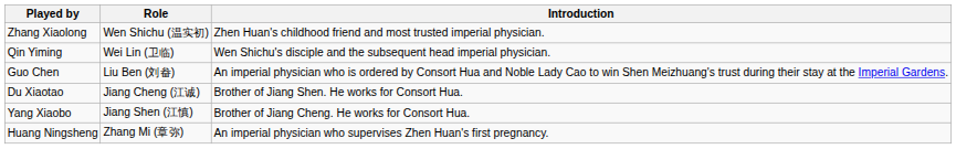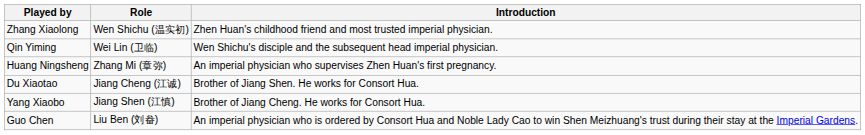 <table class="wikitable">
 <tr>
 <th>Played by</th>
 <th>Role</th>
 <th>Introduction</th>
 </tr>
 <tr>
 <td>Zhang Xiaolong</td>
 <td>Wen Shichu (温实初)</td>
 <td>Zhen Huan's childhood friend and most trusted imperial physician.</td>
 </tr>
 <tr>
 <td>Qin Yiming</td>
 <td>Wei Lin (卫临)</td>
 <td>Wen Shichu's disciple and the subsequent head imperial physician.</td>
 </tr>
 <tr>
-<td>Guo Chen</td>
-<td>Liu Ben (刘畚)</td>
-<td>An imperial physician who is ordered by Consort Hua and Noble Lady Cao to win Shen Meizhuang's trust during their stay at the <a href='#'>Imperial Gardens</a>.</td>
+<td>Huang Ningsheng</td>
+<td>Zhang Mi (章弥)</td>
+<td>An imperial physician who supervises Zhen Huan's first pregnancy.</td>
 </tr>
 <tr>
 <td>Du Xiaotao</td>
 <td>Jiang Cheng (江诚)</td>
 <td>Brother of Jiang Shen. He works for Consort Hua.</td>
 </tr>
 <tr>
 <td>Yang Xiaobo</td>
 <td>Jiang Shen (江慎)</td>
 <td>Brother of Jiang Cheng. He works for Consort Hua.</td>
 </tr>
 <tr>
-<td>Huang Ningsheng</td>
-<td>Zhang Mi (章弥)</td>
-<td>An imperial physician who supervises Zhen Huan's first pregnancy.</td>
+<td>Guo Chen</td>
+<td>Liu Ben (刘畚)</td>
+<td>An imperial physician who is ordered by Consort Hua and Noble Lady Cao to win Shen Meizhuang's trust during their stay at the <a href='#'>Imperial Gardens</a>.</td>
 </tr>
 </table>
